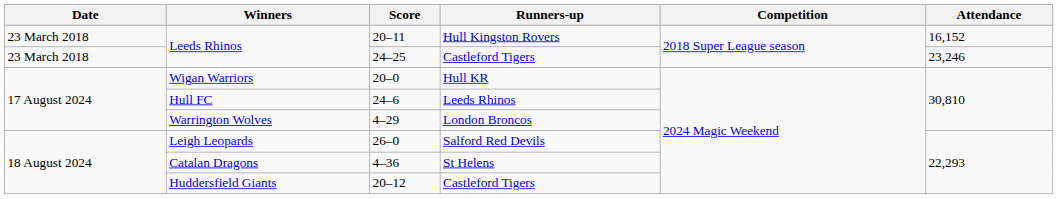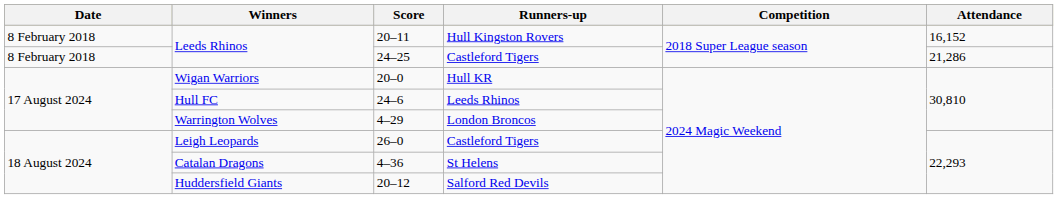 <table class="wikitable" width=100%>
 <tr bgcolor=#bdb76b>
 <th>Date</th>
 <th>Winners</th>
 <th>Score</th>
 <th>Runners-up</th>
 <th>Competition</th>
 <th>Attendance</th>
 </tr>
 <tr>
-<td>23 March 2018</td>
+<td>8 February 2018</td>
 <td rowspan="2"> <a href='#'>Leeds Rhinos</a></td>
 <td>20–11</td>
 <td> <a href='#'>Hull Kingston Rovers</a></td>
 <td rowspan=2><a href='#'>2018 Super League season</a></td>
 <td>16,152</td>
 </tr>
 <tr>
-<td>23 March 2018</td>
+<td>8 February 2018</td>
 <td>24–25</td>
 <td> <a href='#'>Castleford Tigers</a></td>
-<td>23,246</td>
+<td>21,286</td>
 </tr>
 <tr>
 <td rowspan="3">17 August 2024</td>
 <td> <a href='#'>Wigan Warriors</a></td>
 <td>20–0</td>
 <td> <a href='#'>Hull KR</a></td>
 <td rowspan="6"><a href='#'>2024 Magic Weekend</a></td>
 <td rowspan="3">30,810 </td>
 </tr>
 <tr>
 <td> <a href='#'>Hull FC</a></td>
 <td>24–6</td>
 <td> <a href='#'>Leeds Rhinos</a></td>
 </tr>
 <tr>
 <td> <a href='#'>Warrington Wolves</a></td>
 <td>4–29</td>
 <td> <a href='#'>London Broncos</a></td>
 </tr>
 <tr>
 <td rowspan="3">18 August 2024</td>
 <td> <a href='#'>Leigh Leopards</a></td>
 <td>26–0</td>
-<td> <a href='#'>Salford Red Devils</a></td>
+<td> <a href='#'>Castleford Tigers</a></td>
 <td rowspan="3">22,293 </td>
 </tr>
 <tr>
 <td> <a href='#'>Catalan Dragons</a></td>
 <td>4–36</td>
 <td> <a href='#'>St Helens</a></td>
 </tr>
 <tr>
 <td> <a href='#'>Huddersfield Giants</a></td>
 <td>20–12</td>
-<td> <a href='#'>Castleford Tigers</a></td>
+<td> <a href='#'>Salford Red Devils</a></td>
 </tr>
 </table>
